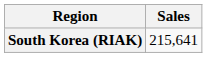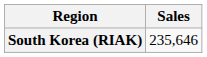 <table class="wikitable plainrowheaders">
 <tr>
 <th>Region</th>
 <th>Sales</th>
 </tr>
 <tr>
 <th scope="row">South Korea (RIAK)</th>
-<td>215,641</td>
+<td>235,646</td>
 </tr>
 </table>
